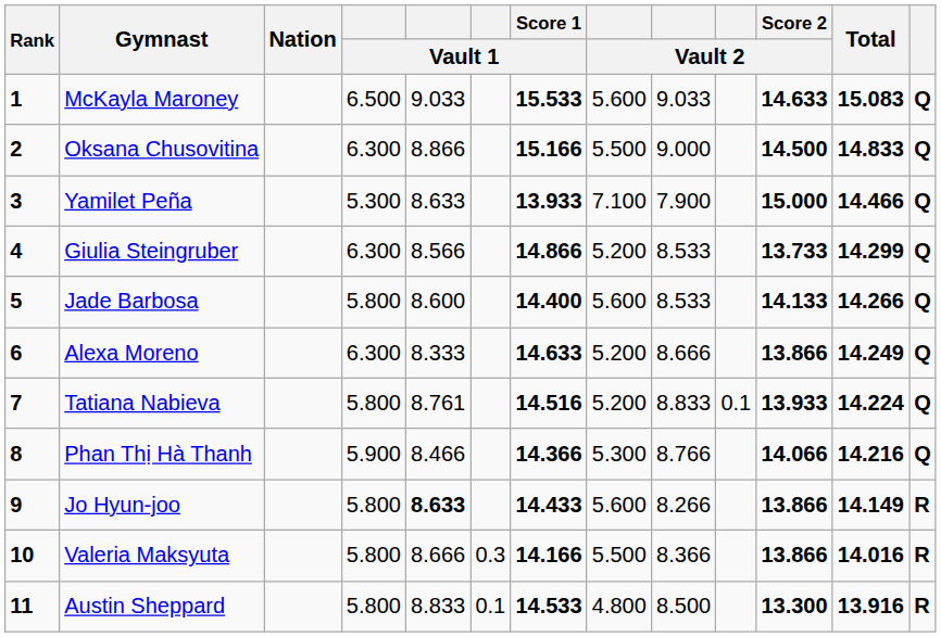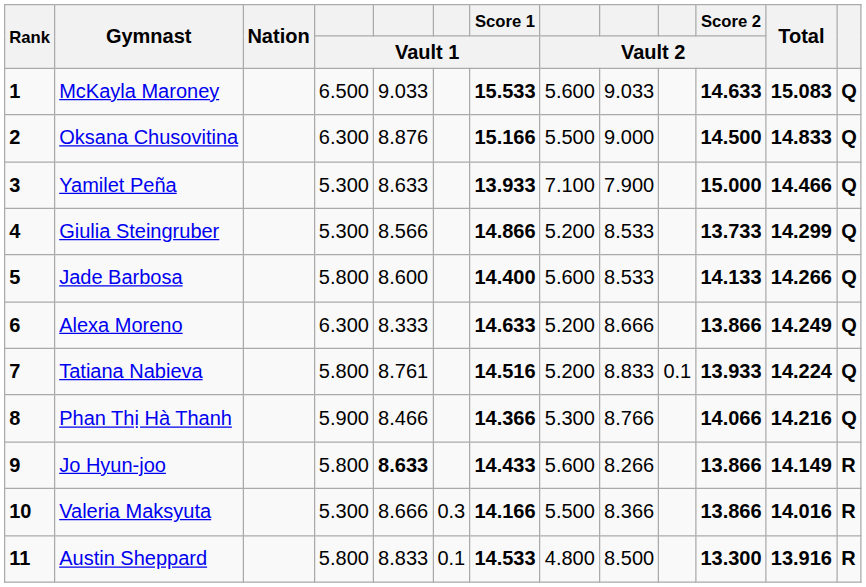 <table class="wikitable sortable">
 <tr>
 <th rowspan="2"><small>Rank</small></th>
 <th rowspan="2">Gymnast</th>
 <th rowspan="2">Nation</th>
 <th colspan="1"><small></small></th>
 <th colspan="1"><small></small></th>
 <th colspan="1"><small></small></th>
 <th colspan="1"><small>Score 1</small></th>
 <th colspan="1"><small></small></th>
 <th colspan="1"><small></small></th>
 <th colspan="1"><small></small></th>
 <th colspan="1"><small>Score 2</small></th>
 <th rowspan="2">Total</th>
 <th rowspan="2"><small></small></th>
 </tr>
 <tr>
 <th colspan="4">Vault 1</th>
 <th colspan="4">Vault 2</th>
 </tr>
 <tr>
 <td scope="row"><strong>1</strong></td>
 <td height="30" align="left"><a href='#'>McKayla Maroney</a></td>
 <td><small></small></td>
 <td>6.500</td>
 <td>9.033</td>
 <td></td>
 <td><strong>15.533</strong></td>
 <td>5.600</td>
 <td>9.033</td>
 <td></td>
 <td><strong>14.633</strong></td>
 <td><strong>15.083</strong></td>
 <td><strong>Q</strong></td>
 </tr>
 <tr>
 <td scope="row"><strong>2</strong></td>
 <td height="30" align="left"><a href='#'>Oksana Chusovitina</a></td>
 <td><small></small></td>
 <td>6.300</td>
-<td>8.866</td>
+<td>8.876</td>
 <td></td>
 <td><strong>15.166</strong></td>
 <td>5.500</td>
 <td>9.000</td>
 <td></td>
 <td><strong>14.500</strong></td>
 <td><strong>14.833</strong></td>
 <td><strong>Q</strong></td>
 </tr>
 <tr>
 <td scope="row"><strong>3</strong></td>
 <td height="30" align="left"><a href='#'>Yamilet Peña</a></td>
 <td><small></small></td>
 <td>5.300</td>
 <td>8.633</td>
 <td></td>
 <td><strong>13.933</strong></td>
 <td>7.100</td>
 <td>7.900</td>
 <td></td>
 <td><strong>15.000</strong></td>
 <td><strong>14.466</strong></td>
 <td><strong>Q</strong></td>
 </tr>
 <tr>
 <td scope="row"><strong>4</strong></td>
 <td height="30" align="left"><a href='#'>Giulia Steingruber</a></td>
 <td><small></small></td>
-<td>6.300</td>
+<td>5.300</td>
 <td>8.566</td>
 <td></td>
 <td><strong>14.866</strong></td>
 <td>5.200</td>
 <td>8.533</td>
 <td></td>
 <td><strong>13.733</strong></td>
 <td><strong>14.299</strong></td>
 <td><strong>Q</strong></td>
 </tr>
 <tr>
 <td scope="row"><strong>5</strong></td>
 <td height="30" align="left"><a href='#'>Jade Barbosa</a></td>
 <td><small></small></td>
 <td>5.800</td>
 <td>8.600</td>
 <td></td>
 <td><strong>14.400</strong></td>
 <td>5.600</td>
 <td>8.533</td>
 <td></td>
 <td><strong>14.133</strong></td>
 <td><strong>14.266</strong></td>
 <td><strong>Q</strong></td>
 </tr>
 <tr>
 <td scope="row"><strong>6</strong></td>
 <td height="30" align="left"><a href='#'>Alexa Moreno</a></td>
 <td><small></small></td>
 <td>6.300</td>
 <td>8.333</td>
 <td></td>
 <td><strong>14.633</strong></td>
 <td>5.200</td>
 <td>8.666</td>
 <td></td>
 <td><strong>13.866</strong></td>
 <td><strong>14.249</strong></td>
 <td><strong>Q</strong></td>
 </tr>
 <tr>
 <td scope="row"><strong>7</strong></td>
 <td height="30" align="left"><a href='#'>Tatiana Nabieva</a></td>
 <td><small></small></td>
 <td>5.800</td>
 <td>8.761</td>
 <td></td>
 <td><strong>14.516</strong></td>
 <td>5.200</td>
 <td>8.833</td>
 <td>0.1</td>
 <td><strong>13.933</strong></td>
 <td><strong>14.224</strong></td>
 <td><strong>Q</strong></td>
 </tr>
 <tr>
 <td scope="row"><strong>8</strong></td>
 <td height="30" align="left"><a href='#'>Phan Thị Hà Thanh</a></td>
 <td><small></small></td>
 <td>5.900</td>
 <td>8.466</td>
 <td></td>
 <td><strong>14.366</strong></td>
 <td>5.300</td>
 <td>8.766</td>
 <td></td>
 <td><strong>14.066</strong></td>
 <td><strong>14.216</strong></td>
 <td><strong>Q</strong></td>
 </tr>
 <tr>
 <td scope="row"><strong>9</strong></td>
 <td height="30" align="left"><a href='#'>Jo Hyun-joo</a></td>
 <td><small></small></td>
 <td>5.800</td>
 <td><strong>8.633</strong></td>
 <td></td>
 <td><strong>14.433</strong></td>
 <td>5.600</td>
 <td>8.266</td>
 <td></td>
 <td><strong>13.866</strong></td>
 <td><strong>14.149</strong></td>
 <td><strong>R</strong></td>
 </tr>
 <tr>
 <td scope="row"><strong>10</strong></td>
 <td height="30" align="left"><a href='#'>Valeria Maksyuta</a></td>
 <td><small></small></td>
-<td>5.800</td>
+<td>5.300</td>
 <td>8.666</td>
 <td>0.3</td>
 <td><strong>14.166</strong></td>
 <td>5.500</td>
 <td>8.366</td>
 <td></td>
 <td><strong>13.866</strong></td>
 <td><strong>14.016</strong></td>
 <td><strong>R</strong></td>
 </tr>
 <tr>
 <td scope="row"><strong>11</strong></td>
 <td height="30" align="left"><a href='#'>Austin Sheppard</a></td>
 <td><small></small></td>
 <td>5.800</td>
 <td>8.833</td>
 <td>0.1</td>
 <td><strong>14.533</strong></td>
 <td>4.800</td>
 <td>8.500</td>
 <td></td>
 <td><strong>13.300</strong></td>
 <td><strong>13.916</strong></td>
 <td><strong>R</strong></td>
 </tr>
 </table>
